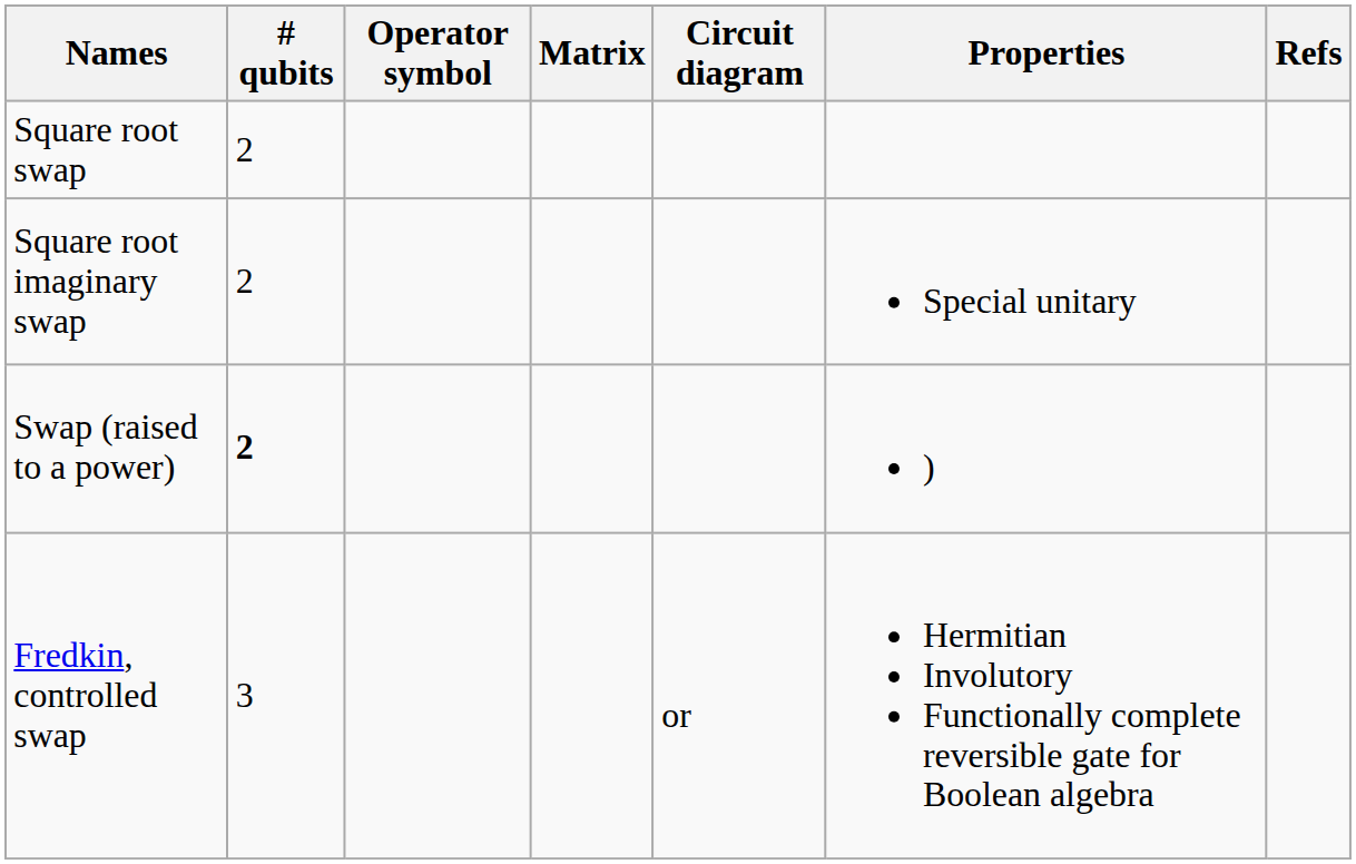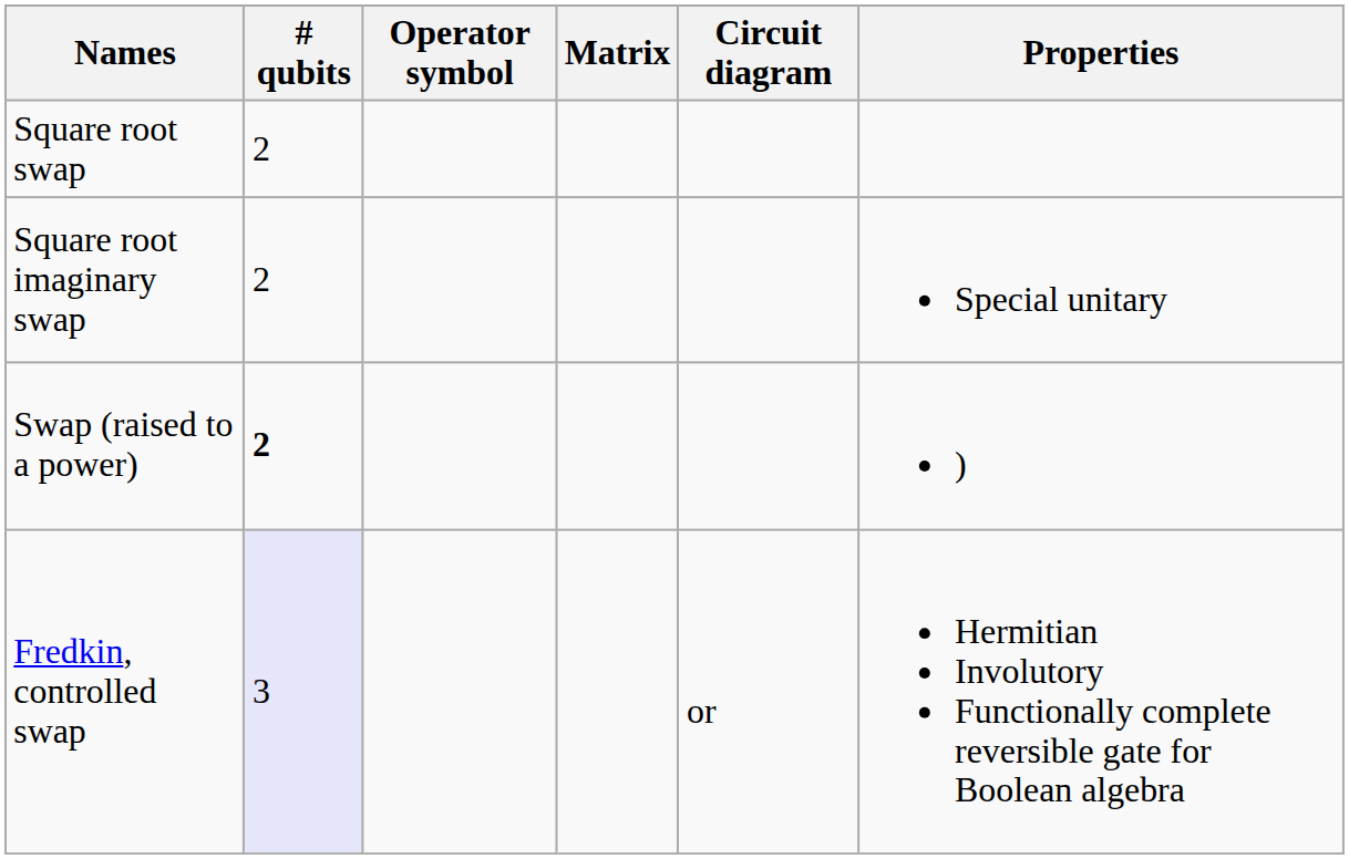 <table class="wikitable">
 <tr>
 <th>Names</th>
 <th># qubits</th>
 <th>Operator symbol</th>
 <th>Matrix</th>
 <th>Circuit diagram</th>
 <th>Properties</th>
-<th>Refs</th>
 </tr>
 <tr>
 <td>Square root swap</td>
 <td>2</td>
-<td></td>
 <td></td>
 <td></td>
 <td></td>
 <td></td>
 </tr>
 <tr>
 <td>Square root imaginary swap</td>
 <td>2</td>
 <td></td>
 <td></td>
 <td></td>
 <td><br><ul><li>Special unitary</li></ul></td>
-<td></td>
 </tr>
 <tr>
 <td>Swap (raised to a power)</td>
 <td><strong>2</strong></td>
 <td></td>
 <td></td>
 <td></td>
 <td><br><ul><li>)</li></ul></td>
-<td></td>
 </tr>
 <tr>
 <td><a href='#'>Fredkin</a>,<br>controlled swap</td>
-<td>3</td>
+<td style="background: lavender;">3</td>
 <td></td>
 <td></td>
 <td><br>or<br></td>
 <td><br><ul><li>Hermitian</li><li>Involutory</li><li>Functionally complete reversible gate for Boolean algebra</li></ul></td>
-<td></td>
 </tr>
 </table>
